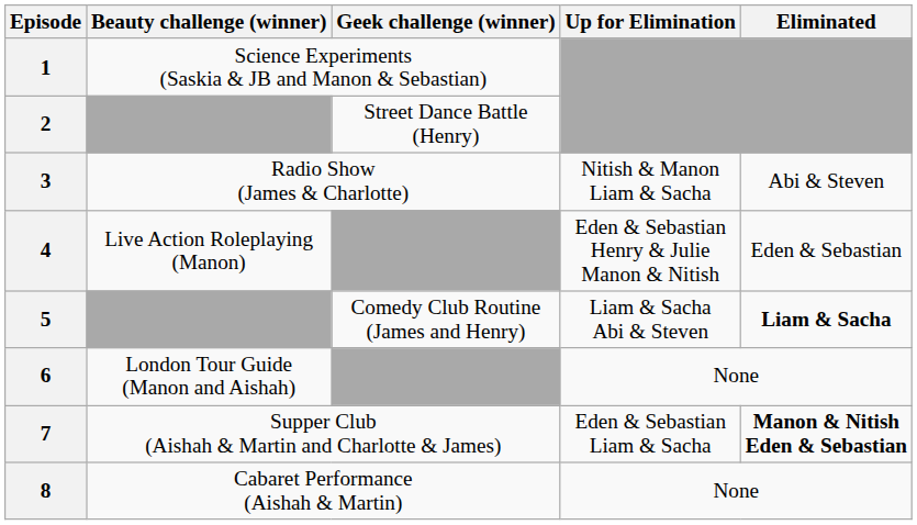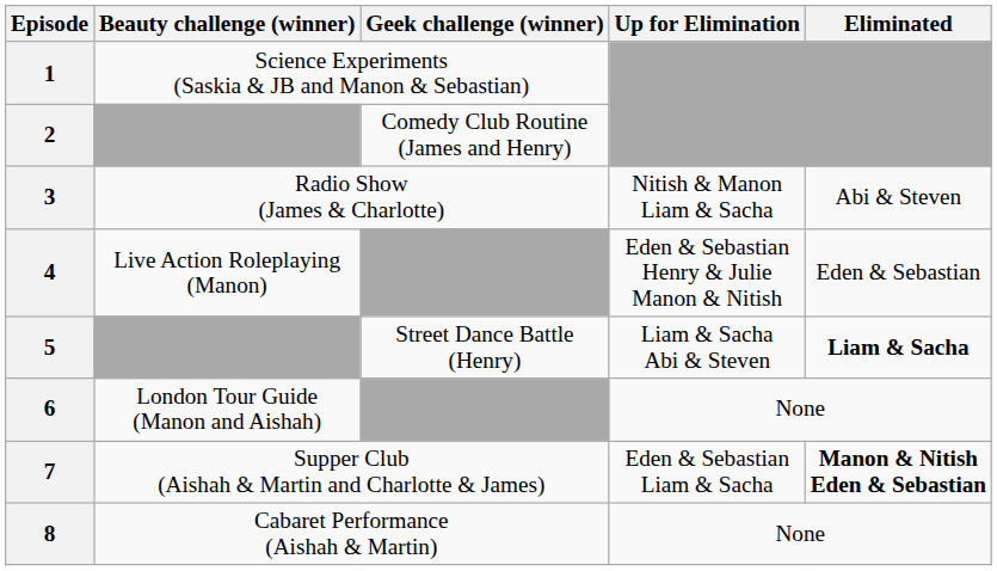 <table class="wikitable" style="text-align: center">
 <tr>
 <th>Episode</th>
 <th>Beauty challenge (winner)</th>
 <th>Geek challenge (winner)</th>
 <th>Up for Elimination</th>
 <th>Eliminated</th>
 </tr>
 <tr>
 <th>1 </th>
 <td colspan="2">Science Experiments<br>(Saskia & JB and Manon & Sebastian)</td>
 <td colspan="2" rowspan="2" bgcolor="darkgray"></td>
 </tr>
 <tr>
 <th>2</th>
 <td bgcolor="darkgray"></td>
-<td>Street Dance Battle<br>(Henry)</td>
+<td>Comedy Club Routine<br>(James and Henry)</td>
 </tr>
 <tr>
 <th>3</th>
 <td colspan="2">Radio Show<br>(James & Charlotte)</td>
 <td>Nitish & Manon<br>Liam & Sacha</td>
 <td>Abi & Steven</td>
 </tr>
 <tr>
 <th>4</th>
 <td>Live Action Roleplaying<br>(Manon)</td>
 <td bgcolor="darkgray"></td>
 <td>Eden & Sebastian<br>Henry & Julie<br>Manon & Nitish</td>
 <td>Eden & Sebastian</td>
 </tr>
 <tr>
 <th>5</th>
 <td bgcolor="darkgray"></td>
-<td>Comedy Club Routine<br>(James and Henry)</td>
+<td>Street Dance Battle<br>(Henry)</td>
 <td>Liam & Sacha<br>Abi & Steven</td>
 <td><strong>Liam & Sacha</strong></td>
 </tr>
 <tr>
 <th>6</th>
 <td>London Tour Guide<br>(Manon and Aishah)</td>
 <td bgcolor="darkgray"></td>
 <td colspan="2">None</td>
 </tr>
 <tr>
 <th>7</th>
 <td colspan="2">Supper Club<br>(Aishah & Martin and Charlotte & James)</td>
 <td>Eden & Sebastian<br>Liam & Sacha</td>
 <td><strong>Manon & Nitish<br>Eden & Sebastian</strong></td>
 </tr>
 <tr>
 <th>8</th>
 <td colspan="2">Cabaret Performance<br>(Aishah & Martin)</td>
 <td colspan="2">None</td>
 </tr>
 </table>
